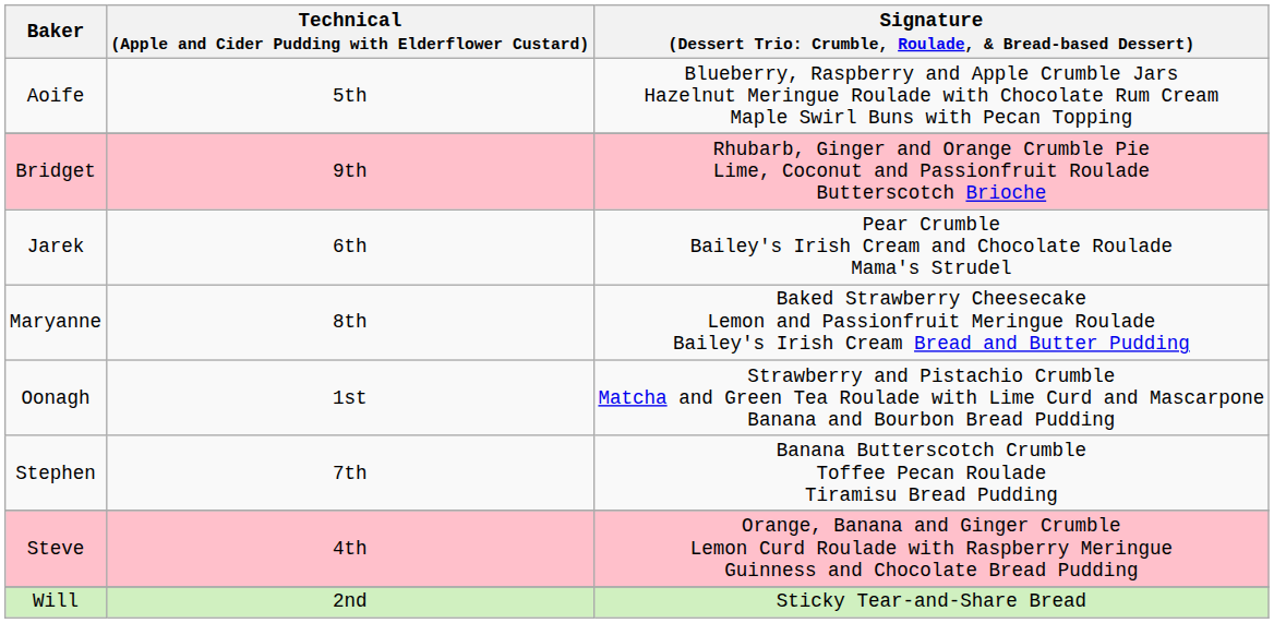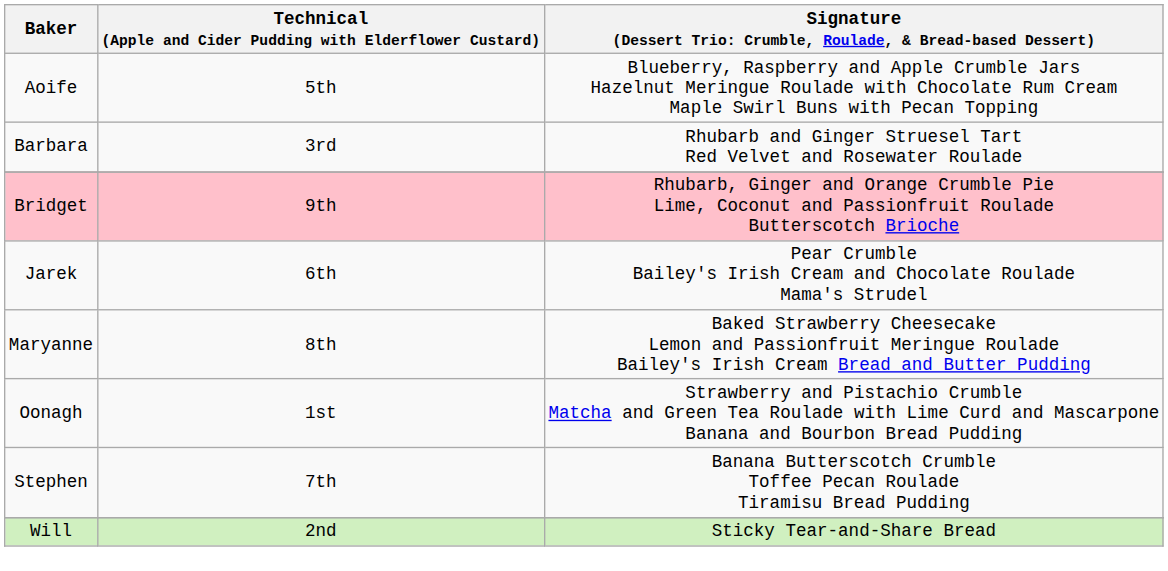 <table class="wikitable" style="text-align:center;">
 <tr>
 <th>Baker</th>
 <th>Technical<br><small>(Apple and Cider Pudding with Elderflower Custard)</small></th>
 <th>Signature<br><small>(Dessert Trio: Crumble, <a href='#'>Roulade</a>, & Bread-based Dessert)</small></th>
 </tr>
 <tr>
 <td>Aoife</td>
 <td>5th</td>
 <td>Blueberry, Raspberry and Apple Crumble Jars<br>Hazelnut Meringue Roulade with Chocolate Rum Cream<br>Maple Swirl Buns with Pecan Topping</td>
+</tr>
+<tr>
+<td>Barbara</td>
+<td>3rd</td>
+<td>Rhubarb and Ginger Struesel Tart<br>Red Velvet and Rosewater Roulade</td>
 </tr>
 <tr>
 </tr>
 <tr style="background:pink;">
 <td>Bridget</td>
 <td>9th</td>
 <td>Rhubarb, Ginger and Orange Crumble Pie<br>Lime, Coconut and Passionfruit Roulade<br>Butterscotch <a href='#'>Brioche</a></td>
 </tr>
 <tr>
 <td>Jarek</td>
 <td>6th</td>
 <td>Pear Crumble<br>Bailey's Irish Cream and Chocolate Roulade<br>Mama's Strudel</td>
 </tr>
 <tr>
 <td>Maryanne</td>
 <td>8th</td>
 <td>Baked Strawberry Cheesecake<br>Lemon and Passionfruit Meringue Roulade<br>Bailey's Irish Cream <a href='#'>Bread and Butter Pudding</a></td>
 </tr>
 <tr>
 <td>Oonagh</td>
 <td>1st</td>
 <td>Strawberry and Pistachio Crumble<br><a href='#'>Matcha</a> and Green Tea Roulade with Lime Curd and Mascarpone<br>Banana and Bourbon Bread Pudding</td>
 </tr>
 <tr>
 <td>Stephen</td>
 <td>7th</td>
 <td>Banana Butterscotch Crumble <br>Toffee Pecan Roulade<br>Tiramisu Bread Pudding</td>
 </tr>
 <tr>
 </tr>
-<tr style="background:pink;">
-<td>Steve</td>
-<td>4th</td>
-<td>Orange, Banana and Ginger Crumble<br>Lemon Curd Roulade with Raspberry Meringue<br>Guinness and Chocolate Bread Pudding</td>
-</tr>
 <tr>
 </tr>
 <tr style="background:#d0f0c0">
 <td>Will</td>
 <td>2nd</td>
 <td>Sticky Tear-and-Share Bread</td>
 </tr>
 </table>
